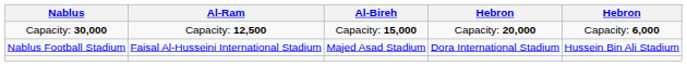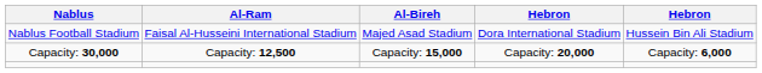 <table class="wikitable" style="text-align:center;margin:1em auto;">
 <tr>
 <th><a href='#'>Nablus</a></th>
 <th><a href='#'>Al-Ram</a></th>
 <th><a href='#'>Al-Bireh</a></th>
 <th><a href='#'>Hebron</a></th>
 <th><a href='#'>Hebron</a></th>
 </tr>
 <tr>
+<td><a href='#'>Nablus Football Stadium</a></td>
+<td><a href='#'>Faisal Al-Husseini International Stadium</a></td>
+<td><a href='#'>Majed Asad Stadium</a></td>
+<td><a href='#'>Dora International Stadium</a></td>
+<td><a href='#'>Hussein Bin Ali Stadium</a></td>
+</tr>
+<tr>
 <td>Capacity: <strong>30,000</strong></td>
 <td>Capacity: <strong>12,500</strong></td>
 <td>Capacity: <strong>15,000</strong></td>
 <td>Capacity: <strong>20,000</strong></td>
 <td>Capacity: <strong>6,000</strong></td>
-</tr>
-<tr>
-<td><a href='#'>Nablus Football Stadium</a></td>
-<td><a href='#'>Faisal Al-Husseini International Stadium</a></td>
-<td><a href='#'>Majed Asad Stadium</a></td>
-<td><a href='#'>Dora International Stadium</a></td>
-<td><a href='#'>Hussein Bin Ali Stadium</a></td>
 </tr>
 <tr>
 <td></td>
 <td></td>
 <td></td>
 <td></td>
 <td></td>
 </tr>
 </table>
